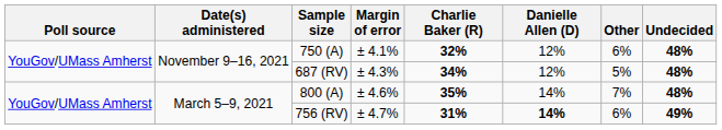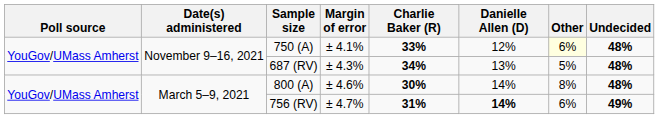 <table class="wikitable" style="font-size:90%;text-align:center;">
 <tr valign=bottom>
 <th>Poll source</th>
 <th>Date(s)<br>administered</th>
 <th>Sample<br>size</th>
 <th>Margin<br>of error</th>
 <th style="width:100px;">Charlie<br>Baker (R)</th>
 <th style="width:100px;">Danielle<br>Allen (D)</th>
 <th>Other</th>
 <th>Undecided</th>
 </tr>
 <tr>
 <td style="text-align:left;" rowspan="2"><a href='#'>YouGov</a>/<a href='#'>UMass Amherst</a></td>
 <td rowspan="2">November 9–16, 2021</td>
 <td>750 (A)</td>
 <td>± 4.1%</td>
-<td><strong>32%</strong></td>
+<td><strong>33%</strong></td>
 <td>12%</td>
-<td>6%</td>
+<td style="background: lightyellow;">6%</td>
 <td><strong>48%</strong></td>
 </tr>
 <tr>
 <td>687 (RV)</td>
 <td>± 4.3%</td>
 <td><strong>34%</strong></td>
-<td>12%</td>
+<td>13%</td>
 <td>5%</td>
 <td><strong>48%</strong></td>
 </tr>
 <tr>
 <td style="text-align:left;" rowspan="2"><a href='#'>YouGov</a>/<a href='#'>UMass Amherst</a></td>
 <td rowspan="2">March 5–9, 2021</td>
 <td>800 (A)</td>
 <td>± 4.6%</td>
-<td><strong>35%</strong></td>
+<td><strong>30%</strong></td>
 <td>14%</td>
-<td>7%</td>
+<td>8%</td>
 <td><strong>48%</strong></td>
 </tr>
 <tr>
 <td>756 (RV)</td>
 <td>± 4.7%</td>
 <td><strong>31%</strong></td>
 <td><strong>14%</strong></td>
 <td>6%</td>
 <td><strong>49%</strong></td>
 </tr>
 </table>
